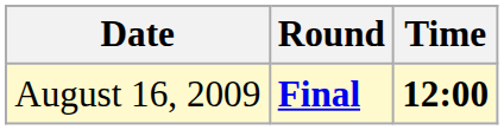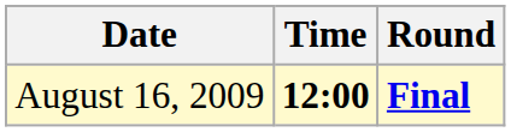 <table class="wikitable">
 <tr>
 <th>Date</th>
+<th>Time</th>
 <th>Round</th>
-<th>Time</th>
 </tr>
 <tr style=background:lemonchiffon>
 <td>August 16, 2009</td>
+<td><strong>12:00</strong></td>
 <td><strong><a href='#'>Final</a></strong></td>
-<td><strong>12:00</strong></td>
 </tr>
 </table>
